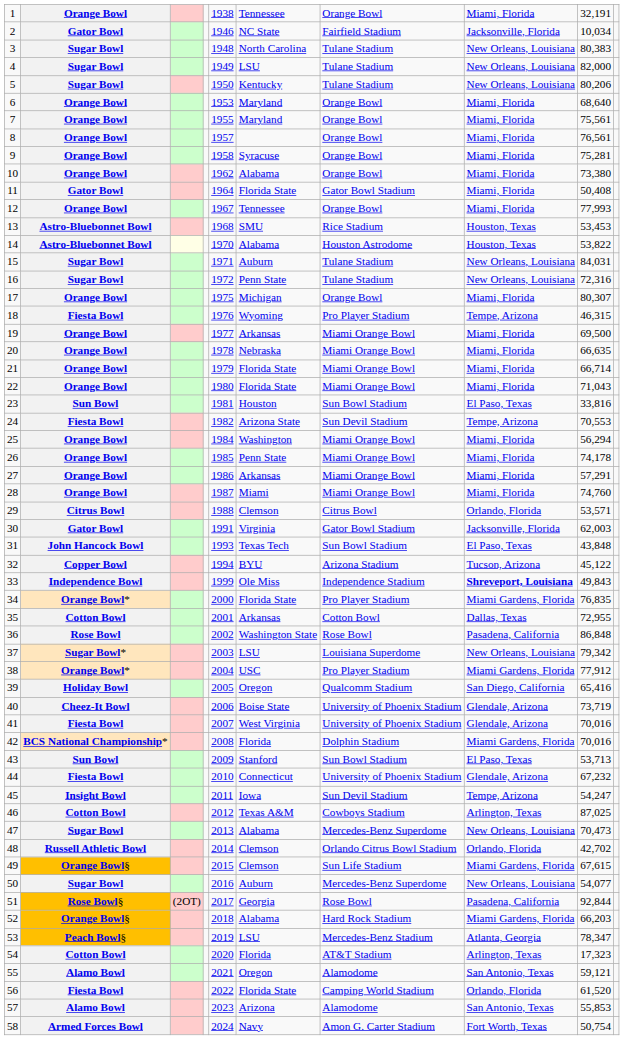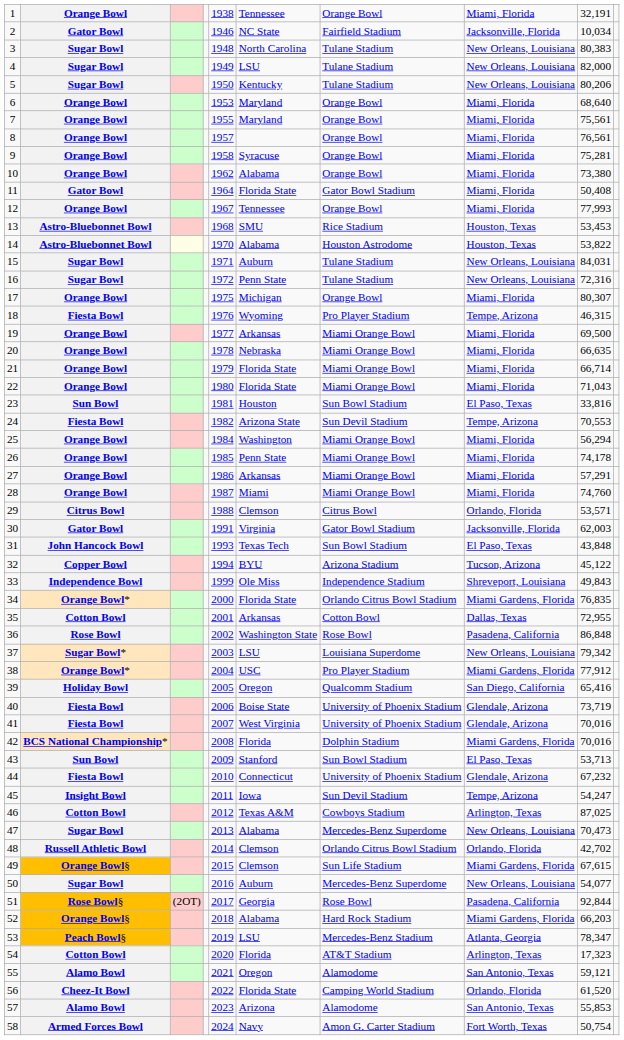 <table class="wikitable sortable">
 <tr>
 <td style="text-align:center;">1</td>
 <th scope="row"><a href='#'>Orange Bowl</a></th>
 <td style="background:#fcc;"></td>
 <td></td>
 <td><a href='#'>1938</a></td>
 <td><a href='#'>Tennessee</a></td>
 <td><a href='#'>Orange Bowl</a></td>
 <td><a href='#'>Miami, Florida</a></td>
 <td>32,191</td>
 <td></td>
 </tr>
 <tr>
 <td style="text-align:center;">2</td>
 <th scope="row"><a href='#'>Gator Bowl</a></th>
 <td style="background:#cfc;"></td>
 <td></td>
 <td><a href='#'>1946</a></td>
 <td><a href='#'>NC State</a></td>
 <td><a href='#'>Fairfield Stadium</a></td>
 <td><a href='#'>Jacksonville, Florida</a></td>
 <td>10,034</td>
 <td></td>
 </tr>
 <tr>
 <td style="text-align:center;">3</td>
 <th scope="row"><a href='#'>Sugar Bowl</a></th>
 <td style="background:#cfc;"></td>
 <td></td>
 <td><a href='#'>1948</a></td>
 <td><a href='#'>North Carolina</a></td>
 <td><a href='#'>Tulane Stadium</a></td>
 <td><a href='#'>New Orleans, Louisiana</a></td>
 <td>80,383</td>
 <td></td>
 </tr>
 <tr>
 <td style="text-align:center;">4</td>
 <th scope="row"><a href='#'>Sugar Bowl</a></th>
 <td style="background:#cfc;"></td>
 <td></td>
 <td><a href='#'>1949</a></td>
 <td><a href='#'>LSU</a></td>
 <td><a href='#'>Tulane Stadium</a></td>
 <td><a href='#'>New Orleans, Louisiana</a></td>
 <td>82,000</td>
 <td></td>
 </tr>
 <tr>
 <td style="text-align:center;">5</td>
 <th scope="row"><a href='#'>Sugar Bowl</a></th>
 <td style="background:#fcc;"></td>
 <td></td>
 <td><a href='#'>1950</a></td>
 <td><a href='#'>Kentucky</a></td>
 <td><a href='#'>Tulane Stadium</a></td>
 <td><a href='#'>New Orleans, Louisiana</a></td>
 <td>80,206</td>
 <td></td>
 </tr>
 <tr>
 <td style="text-align:center;">6</td>
 <th scope="row"><a href='#'>Orange Bowl</a></th>
 <td style="background:#cfc;"></td>
 <td></td>
 <td><a href='#'>1953</a></td>
 <td><a href='#'>Maryland</a></td>
 <td><a href='#'>Orange Bowl</a></td>
 <td><a href='#'>Miami, Florida</a></td>
 <td>68,640</td>
 <td></td>
 </tr>
 <tr>
 <td style="text-align:center;">7</td>
 <th scope="row"><a href='#'>Orange Bowl</a></th>
 <td style="background:#cfc;"></td>
 <td></td>
 <td><a href='#'>1955</a></td>
 <td><a href='#'>Maryland</a></td>
 <td><a href='#'>Orange Bowl</a></td>
 <td><a href='#'>Miami, Florida</a></td>
 <td>75,561</td>
 <td></td>
 </tr>
 <tr>
 <td style="text-align:center;">8</td>
 <th scope="row"><a href='#'>Orange Bowl</a></th>
 <td style="background:#cfc;"></td>
 <td></td>
 <td><a href='#'>1957</a></td>
 <td></td>
 <td><a href='#'>Orange Bowl</a></td>
 <td><a href='#'>Miami, Florida</a></td>
 <td>76,561</td>
 <td></td>
 </tr>
 <tr>
 <td style="text-align:center;">9</td>
 <th scope="row"><a href='#'>Orange Bowl</a></th>
 <td style="background:#cfc;"></td>
 <td></td>
 <td><a href='#'>1958</a></td>
 <td><a href='#'>Syracuse</a></td>
 <td><a href='#'>Orange Bowl</a></td>
 <td><a href='#'>Miami, Florida</a></td>
 <td>75,281</td>
 <td></td>
 </tr>
 <tr>
 <td style="text-align:center;">10</td>
 <th scope="row"><a href='#'>Orange Bowl</a></th>
 <td style="background:#fcc;"></td>
 <td></td>
 <td><a href='#'>1962</a></td>
 <td><a href='#'>Alabama</a></td>
 <td><a href='#'>Orange Bowl</a></td>
 <td><a href='#'>Miami, Florida</a></td>
 <td>73,380</td>
 <td></td>
 </tr>
 <tr>
 <td style="text-align:center;">11</td>
 <th scope="row"><a href='#'>Gator Bowl</a></th>
 <td style="background:#fcc;"></td>
 <td></td>
 <td><a href='#'>1964</a></td>
 <td><a href='#'>Florida State</a></td>
 <td><a href='#'>Gator Bowl Stadium</a></td>
 <td><a href='#'>Miami, Florida</a></td>
 <td>50,408</td>
 <td></td>
 </tr>
 <tr>
 <td style="text-align:center;">12</td>
 <th scope="row"><a href='#'>Orange Bowl</a></th>
 <td style="background:#cfc;"></td>
 <td></td>
 <td><a href='#'>1967</a></td>
 <td><a href='#'>Tennessee</a></td>
 <td><a href='#'>Orange Bowl</a></td>
 <td><a href='#'>Miami, Florida</a></td>
 <td>77,993</td>
 <td></td>
 </tr>
 <tr>
 <td style="text-align:center;">13</td>
 <th scope="row"><a href='#'>Astro-Bluebonnet Bowl</a></th>
 <td style="background:#fcc;"></td>
 <td></td>
 <td><a href='#'>1968</a></td>
 <td><a href='#'>SMU</a></td>
 <td><a href='#'>Rice Stadium</a></td>
 <td><a href='#'>Houston, Texas</a></td>
 <td>53,453</td>
 <td></td>
 </tr>
 <tr>
 <td style="text-align:center;">14</td>
 <th scope="row"><a href='#'>Astro-Bluebonnet Bowl</a></th>
 <td style="background:#ffffe6;"></td>
 <td></td>
 <td><a href='#'>1970</a></td>
 <td><a href='#'>Alabama</a></td>
 <td><a href='#'>Houston Astrodome</a></td>
 <td><a href='#'>Houston, Texas</a></td>
 <td>53,822</td>
 <td></td>
 </tr>
 <tr>
 <td style="text-align:center;">15</td>
 <th scope="row"><a href='#'>Sugar Bowl</a></th>
 <td style="background:#cfc;"></td>
 <td></td>
 <td><a href='#'>1971</a></td>
 <td><a href='#'>Auburn</a></td>
 <td><a href='#'>Tulane Stadium</a></td>
 <td><a href='#'>New Orleans, Louisiana</a></td>
 <td>84,031</td>
 <td></td>
 </tr>
 <tr>
 <td style="text-align:center;">16</td>
 <th scope="row"><a href='#'>Sugar Bowl</a></th>
 <td style="background:#cfc;"></td>
 <td></td>
 <td><a href='#'>1972</a></td>
 <td><a href='#'>Penn State</a></td>
 <td><a href='#'>Tulane Stadium</a></td>
 <td><a href='#'>New Orleans, Louisiana</a></td>
 <td>72,316</td>
 <td></td>
 </tr>
 <tr>
 <td style="text-align:center;">17</td>
 <th scope="row"><a href='#'>Orange Bowl</a></th>
 <td style="background:#cfc;"></td>
 <td></td>
 <td><a href='#'>1975</a></td>
 <td><a href='#'>Michigan</a></td>
 <td><a href='#'>Orange Bowl</a></td>
 <td><a href='#'>Miami, Florida</a></td>
 <td>80,307</td>
 <td></td>
 </tr>
 <tr>
 <td style="text-align:center;">18</td>
 <th scope="row"><a href='#'>Fiesta Bowl</a></th>
 <td style="background:#cfc;"></td>
 <td></td>
 <td><a href='#'>1976</a></td>
 <td><a href='#'>Wyoming</a></td>
 <td><a href='#'>Pro Player Stadium</a></td>
 <td><a href='#'>Tempe, Arizona</a></td>
 <td>46,315</td>
 <td></td>
 </tr>
 <tr>
 <td style="text-align:center;">19</td>
 <th scope="row"><a href='#'>Orange Bowl</a></th>
 <td style="background:#fcc;"></td>
 <td></td>
 <td><a href='#'>1977</a></td>
 <td><a href='#'>Arkansas</a></td>
 <td><a href='#'>Miami Orange Bowl</a></td>
 <td><a href='#'>Miami, Florida</a></td>
 <td>69,500</td>
 <td></td>
 </tr>
 <tr>
 <td style="text-align:center;">20</td>
 <th scope="row"><a href='#'>Orange Bowl</a></th>
 <td style="background:#cfc;"></td>
 <td></td>
 <td><a href='#'>1978</a></td>
 <td><a href='#'>Nebraska</a></td>
 <td><a href='#'>Miami Orange Bowl</a></td>
 <td><a href='#'>Miami, Florida</a></td>
 <td>66,635</td>
 <td></td>
 </tr>
 <tr>
 <td style="text-align:center;">21</td>
 <th scope="row"><a href='#'>Orange Bowl</a></th>
 <td style="background:#cfc;"></td>
 <td></td>
 <td><a href='#'>1979</a></td>
 <td><a href='#'>Florida State</a></td>
 <td><a href='#'>Miami Orange Bowl</a></td>
 <td><a href='#'>Miami, Florida</a></td>
 <td>66,714</td>
 <td></td>
 </tr>
 <tr>
 <td style="text-align:center;">22</td>
 <th scope="row"><a href='#'>Orange Bowl</a></th>
 <td style="background:#cfc;"></td>
 <td></td>
 <td><a href='#'>1980</a></td>
 <td><a href='#'>Florida State</a></td>
 <td><a href='#'>Miami Orange Bowl</a></td>
 <td><a href='#'>Miami, Florida</a></td>
 <td>71,043</td>
 <td></td>
 </tr>
 <tr>
 <td style="text-align:center;">23</td>
 <th scope="row"><a href='#'>Sun Bowl</a></th>
 <td style="background:#cfc;"></td>
 <td></td>
 <td><a href='#'>1981</a></td>
 <td><a href='#'>Houston</a></td>
 <td><a href='#'>Sun Bowl Stadium</a></td>
 <td><a href='#'>El Paso, Texas</a></td>
 <td>33,816</td>
 <td></td>
 </tr>
 <tr>
 <td style="text-align:center;">24</td>
 <th scope="row"><a href='#'>Fiesta Bowl</a></th>
 <td style="background:#fcc;"></td>
 <td></td>
 <td><a href='#'>1982</a></td>
 <td><a href='#'>Arizona State</a></td>
 <td><a href='#'>Sun Devil Stadium</a></td>
 <td><a href='#'>Tempe, Arizona</a></td>
 <td>70,553</td>
 <td></td>
 </tr>
 <tr>
 <td style="text-align:center;">25</td>
 <th scope="row"><a href='#'>Orange Bowl</a></th>
 <td style="background:#fcc;"></td>
 <td></td>
 <td><a href='#'>1984</a></td>
 <td><a href='#'>Washington</a></td>
 <td><a href='#'>Miami Orange Bowl</a></td>
 <td><a href='#'>Miami, Florida</a></td>
 <td>56,294</td>
 <td></td>
 </tr>
 <tr>
 <td style="text-align:center;">26</td>
 <th scope="row"><a href='#'>Orange Bowl</a></th>
 <td style="background:#cfc;"></td>
 <td></td>
 <td><a href='#'>1985</a></td>
 <td><a href='#'>Penn State</a></td>
 <td><a href='#'>Miami Orange Bowl</a></td>
 <td><a href='#'>Miami, Florida</a></td>
 <td>74,178</td>
 <td></td>
 </tr>
 <tr>
 <td style="text-align:center;">27</td>
 <th scope="row"><a href='#'>Orange Bowl</a></th>
 <td style="background:#cfc;"></td>
 <td></td>
 <td><a href='#'>1986</a></td>
 <td><a href='#'>Arkansas</a></td>
 <td><a href='#'>Miami Orange Bowl</a></td>
 <td><a href='#'>Miami, Florida</a></td>
 <td>57,291</td>
 <td></td>
 </tr>
 <tr>
 <td style="text-align:center;">28</td>
 <th scope="row"><a href='#'>Orange Bowl</a></th>
 <td style="background:#fcc;"></td>
 <td></td>
 <td><a href='#'>1987</a></td>
 <td><a href='#'>Miami</a></td>
 <td><a href='#'>Miami Orange Bowl</a></td>
 <td><a href='#'>Miami, Florida</a></td>
 <td>74,760</td>
 <td></td>
 </tr>
 <tr>
 <td style="text-align:center;">29</td>
 <th scope="row"><a href='#'>Citrus Bowl</a></th>
 <td style="background:#fcc;"></td>
 <td></td>
 <td><a href='#'>1988</a></td>
 <td><a href='#'>Clemson</a></td>
 <td><a href='#'>Citrus Bowl</a></td>
 <td><a href='#'>Orlando, Florida</a></td>
 <td>53,571</td>
 <td></td>
 </tr>
 <tr>
 <td style="text-align:center;">30</td>
 <th scope="row"><a href='#'>Gator Bowl</a></th>
 <td style="background:#cfc;"></td>
 <td></td>
 <td><a href='#'>1991</a></td>
 <td><a href='#'>Virginia</a></td>
 <td><a href='#'>Gator Bowl Stadium</a></td>
 <td><a href='#'>Jacksonville, Florida</a></td>
 <td>62,003</td>
 <td></td>
 </tr>
 <tr>
 <td style="text-align:center;">31</td>
 <th scope="row"><a href='#'>John Hancock Bowl</a></th>
 <td style="background:#cfc;"></td>
 <td></td>
 <td><a href='#'>1993</a></td>
 <td><a href='#'>Texas Tech</a></td>
 <td><a href='#'>Sun Bowl Stadium</a></td>
 <td><a href='#'>El Paso, Texas</a></td>
 <td>43,848</td>
 <td></td>
 </tr>
 <tr>
 <td style="text-align:center;">32</td>
 <th scope="row"><a href='#'>Copper Bowl</a></th>
 <td style="background:#fcc;"></td>
 <td></td>
 <td><a href='#'>1994</a></td>
 <td><a href='#'>BYU</a></td>
 <td><a href='#'>Arizona Stadium</a></td>
 <td><a href='#'>Tucson, Arizona</a></td>
 <td>45,122</td>
 <td></td>
 </tr>
 <tr>
 <td style="text-align:center;">33</td>
 <th scope="row"><a href='#'>Independence Bowl</a></th>
 <td style="background:#fcc;"></td>
 <td></td>
 <td><a href='#'>1999</a></td>
 <td><a href='#'>Ole Miss</a></td>
 <td><a href='#'>Independence Stadium</a></td>
-<td><strong><a href='#'>Shreveport, Louisiana</a></strong></td>
+<td><a href='#'>Shreveport, Louisiana</a></td>
 <td>49,843</td>
 <td></td>
 </tr>
 <tr>
 <td style="text-align:center;">34</td>
 <td scope="row" align="center" bgcolor=#ffe6bd><strong><a href='#'>Orange Bowl</a></strong>*</td>
 <td style="background:#cfc;"></td>
 <td></td>
 <td><a href='#'>2000</a></td>
 <td><a href='#'>Florida State</a></td>
-<td><a href='#'>Pro Player Stadium</a></td>
+<td><a href='#'>Orlando Citrus Bowl Stadium</a></td>
 <td><a href='#'>Miami Gardens, Florida</a></td>
 <td>76,835</td>
 <td></td>
 </tr>
 <tr>
 <td style="text-align:center;">35</td>
 <th scope="row"><a href='#'>Cotton Bowl</a></th>
 <td style="background:#cfc;"></td>
 <td></td>
 <td><a href='#'>2001</a></td>
 <td><a href='#'>Arkansas</a></td>
 <td><a href='#'>Cotton Bowl</a></td>
 <td><a href='#'>Dallas, Texas</a></td>
 <td>72,955</td>
 <td></td>
 </tr>
 <tr>
 <td style="text-align:center;">36</td>
 <th scope="row"><a href='#'>Rose Bowl</a></th>
 <td style="background:#cfc;"></td>
 <td></td>
 <td><a href='#'>2002</a></td>
 <td><a href='#'>Washington State</a></td>
 <td><a href='#'>Rose Bowl</a></td>
 <td><a href='#'>Pasadena, California</a></td>
 <td>86,848</td>
 <td></td>
 </tr>
 <tr>
 <td style="text-align:center;">37</td>
 <td scope="row" align="center" bgcolor=#ffe6bd><strong><a href='#'>Sugar Bowl</a></strong>*</td>
 <td style="background:#fcc;"></td>
 <td></td>
 <td><a href='#'>2003</a></td>
 <td><a href='#'>LSU</a></td>
 <td><a href='#'>Louisiana Superdome</a></td>
 <td><a href='#'>New Orleans, Louisiana</a></td>
 <td>79,342</td>
 <td></td>
 </tr>
 <tr>
 <td style="text-align:center;">38</td>
 <td scope="row" align="center" bgcolor=#ffe6bd><strong><a href='#'>Orange Bowl</a></strong>*</td>
 <td style="background:#fcc;"></td>
 <td></td>
 <td><a href='#'>2004</a></td>
 <td><a href='#'>USC</a></td>
 <td><a href='#'>Pro Player Stadium</a></td>
 <td><a href='#'>Miami Gardens, Florida</a></td>
 <td>77,912</td>
 <td></td>
 </tr>
 <tr>
 <td style="text-align:center;">39</td>
 <th scope="row"><a href='#'>Holiday Bowl</a></th>
 <td style="background:#cfc;"></td>
 <td></td>
 <td><a href='#'>2005</a></td>
 <td><a href='#'>Oregon</a></td>
 <td><a href='#'>Qualcomm Stadium</a></td>
 <td><a href='#'>San Diego, California</a></td>
 <td>65,416</td>
 <td></td>
 </tr>
 <tr>
 <td style="text-align:center;">40</td>
-<th scope="row"><a href='#'>Cheez-It Bowl</a></th>
+<th scope="row"><a href='#'>Fiesta Bowl</a></th>
 <td style="background:#fcc;"></td>
 <td></td>
 <td><a href='#'>2006</a></td>
 <td><a href='#'>Boise State</a></td>
 <td><a href='#'>University of Phoenix Stadium</a></td>
 <td><a href='#'>Glendale, Arizona</a></td>
 <td>73,719</td>
 <td></td>
 </tr>
 <tr>
 <td style="text-align:center;">41</td>
 <th scope="row"><a href='#'>Fiesta Bowl</a></th>
 <td style="background:#fcc;"></td>
 <td></td>
 <td><a href='#'>2007</a></td>
 <td><a href='#'>West Virginia</a></td>
 <td><a href='#'>University of Phoenix Stadium</a></td>
 <td><a href='#'>Glendale, Arizona</a></td>
 <td>70,016</td>
 <td></td>
 </tr>
 <tr>
 <td style="text-align:center;">42</td>
 <td scope="row" align="center" bgcolor=#ffe6bd><strong><a href='#'>BCS National Championship</a></strong>*</td>
 <td style="background:#fcc;"></td>
 <td></td>
 <td><a href='#'>2008</a></td>
 <td><a href='#'>Florida</a></td>
 <td><a href='#'>Dolphin Stadium</a></td>
 <td><a href='#'>Miami Gardens, Florida</a></td>
 <td>70,016</td>
 <td></td>
 </tr>
 <tr>
 <td style="text-align:center;">43</td>
 <th scope="row"><a href='#'>Sun Bowl</a></th>
 <td style="background:#cfc;"></td>
 <td></td>
 <td><a href='#'>2009</a></td>
 <td><a href='#'>Stanford</a></td>
 <td><a href='#'>Sun Bowl Stadium</a></td>
 <td><a href='#'>El Paso, Texas</a></td>
 <td>53,713</td>
 <td></td>
 </tr>
 <tr>
 <td style="text-align:center;">44</td>
 <th scope="row"><a href='#'>Fiesta Bowl</a></th>
 <td style="background:#cfc;"></td>
 <td></td>
 <td><a href='#'>2010</a></td>
 <td><a href='#'>Connecticut</a></td>
 <td><a href='#'>University of Phoenix Stadium</a></td>
 <td><a href='#'>Glendale, Arizona</a></td>
 <td>67,232</td>
 <td></td>
 </tr>
 <tr>
 <td style="text-align:center;">45</td>
 <th scope="row"><a href='#'>Insight Bowl</a></th>
 <td style="background:#cfc;"></td>
 <td></td>
 <td><a href='#'>2011</a></td>
 <td><a href='#'>Iowa</a></td>
 <td><a href='#'>Sun Devil Stadium</a></td>
 <td><a href='#'>Tempe, Arizona</a></td>
 <td>54,247</td>
 <td></td>
 </tr>
 <tr>
 <td style="text-align:center;">46</td>
 <th scope="row"><a href='#'>Cotton Bowl</a></th>
 <td style="background:#fcc;"></td>
 <td></td>
 <td><a href='#'>2012</a></td>
 <td><a href='#'>Texas A&M</a></td>
 <td><a href='#'>Cowboys Stadium</a></td>
 <td><a href='#'>Arlington, Texas</a></td>
 <td>87,025</td>
 <td></td>
 </tr>
 <tr>
 <td style="text-align:center;">47</td>
 <th scope="row"><a href='#'>Sugar Bowl</a></th>
 <td style="background:#cfc;"></td>
 <td></td>
 <td><a href='#'>2013</a></td>
 <td><a href='#'>Alabama</a></td>
 <td><a href='#'>Mercedes-Benz Superdome</a></td>
 <td><a href='#'>New Orleans, Louisiana</a></td>
 <td>70,473</td>
 <td></td>
 </tr>
 <tr>
 <td style="text-align:center;">48</td>
 <th scope="row"><a href='#'>Russell Athletic Bowl</a></th>
 <td style="background:#fcc;"></td>
 <td></td>
 <td><a href='#'>2014</a></td>
 <td><a href='#'>Clemson</a></td>
 <td><a href='#'>Orlando Citrus Bowl Stadium</a></td>
 <td><a href='#'>Orlando, Florida</a></td>
 <td>42,702</td>
 <td></td>
 </tr>
 <tr>
 <td style="text-align:center;">49</td>
 <td scope="row" style="text-align:center; background:#FFBF00;"><strong><a href='#'>Orange Bowl</a></strong>§</td>
 <td style="background:#fcc;"></td>
 <td></td>
 <td><a href='#'>2015</a></td>
 <td><a href='#'>Clemson</a></td>
 <td><a href='#'>Sun Life Stadium</a></td>
 <td><a href='#'>Miami Gardens, Florida</a></td>
 <td>67,615</td>
 <td></td>
 </tr>
 <tr>
 <td style="text-align:center;">50</td>
 <th scope="row"><a href='#'>Sugar Bowl</a></th>
 <td style="background:#cfc;"></td>
 <td></td>
 <td><a href='#'>2016</a></td>
 <td><a href='#'>Auburn</a></td>
 <td><a href='#'>Mercedes-Benz Superdome</a></td>
 <td><a href='#'>New Orleans, Louisiana</a></td>
 <td>54,077</td>
 <td></td>
 </tr>
 <tr>
 <td style="text-align:center;">51</td>
 <td scope="row" style="text-align:center; background:#FFBF00;"><strong><a href='#'>Rose Bowl</a></strong>§</td>
 <td style="background:#fcc;"> (2OT)</td>
 <td></td>
 <td><a href='#'>2017</a></td>
 <td><a href='#'>Georgia</a></td>
 <td><a href='#'>Rose Bowl</a></td>
 <td><a href='#'>Pasadena, California</a></td>
 <td>92,844</td>
 <td></td>
 </tr>
 <tr>
 <td style="text-align:center;">52</td>
 <td scope="row" style="text-align:center; background:#FFBF00;"><strong><a href='#'>Orange Bowl</a></strong>§</td>
 <td style="background:#fcc;"></td>
 <td></td>
 <td><a href='#'>2018</a></td>
 <td><a href='#'>Alabama</a></td>
 <td><a href='#'>Hard Rock Stadium</a></td>
 <td><a href='#'>Miami Gardens, Florida</a></td>
 <td>66,203</td>
 <td></td>
 </tr>
 <tr>
 <td style="text-align:center;">53</td>
 <td scope="row" style="text-align:center; background:#FFBF00;"><strong><a href='#'>Peach Bowl</a></strong>§</td>
 <td style="background:#fcc;"></td>
 <td></td>
 <td><a href='#'>2019</a></td>
 <td><a href='#'>LSU</a></td>
 <td><a href='#'>Mercedes-Benz Stadium</a></td>
 <td><a href='#'>Atlanta, Georgia</a></td>
 <td>78,347</td>
 <td></td>
 </tr>
 <tr>
 <td style="text-align:center;">54</td>
 <th scope="row"><a href='#'>Cotton Bowl</a></th>
 <td style="background:#cfc;"]></td>
 <td></td>
 <td><a href='#'>2020</a></td>
 <td><a href='#'>Florida</a></td>
 <td><a href='#'>AT&T Stadium</a></td>
 <td><a href='#'>Arlington, Texas</a></td>
 <td>17,323</td>
 <td></td>
 </tr>
 <tr>
 <td style="text-align:center;">55</td>
 <th scope="row"><a href='#'>Alamo Bowl</a></th>
 <td style="background:#cfc;"]></td>
 <td></td>
 <td><a href='#'>2021</a></td>
 <td><a href='#'>Oregon</a></td>
 <td><a href='#'>Alamodome</a></td>
 <td><a href='#'>San Antonio, Texas</a></td>
 <td>59,121</td>
 <td></td>
 </tr>
 <tr>
 <td style="text-align:center;">56</td>
-<th scope="row"><a href='#'>Fiesta Bowl</a></th>
+<th scope="row"><a href='#'>Cheez-It Bowl</a></th>
 <td style="background:#fcc;"]></td>
 <td></td>
 <td><a href='#'>2022</a></td>
 <td><a href='#'>Florida State</a></td>
 <td><a href='#'>Camping World Stadium</a></td>
 <td><a href='#'>Orlando, Florida</a></td>
 <td>61,520</td>
 <td></td>
 </tr>
 <tr>
 <td style="text-align:center;">57</td>
 <th scope="row"><a href='#'>Alamo Bowl</a></th>
 <td style="background:#fcc;"]></td>
 <td></td>
 <td><a href='#'>2023</a></td>
 <td><a href='#'>Arizona</a></td>
 <td><a href='#'>Alamodome</a></td>
 <td><a href='#'>San Antonio, Texas</a></td>
 <td>55,853</td>
 <td></td>
 </tr>
 <tr>
 <td style="text-align:center">58</td>
 <th scope="row"><a href='#'>Armed Forces Bowl</a></th>
 <td style="background:#fcc;"></td>
 <td></td>
 <td><a href='#'>2024</a></td>
 <td><a href='#'>Navy</a></td>
 <td><a href='#'>Amon G. Carter Stadium</a></td>
 <td><a href='#'>Fort Worth, Texas</a></td>
 <td>50,754</td>
 <td></td>
 </tr>
 </table>
